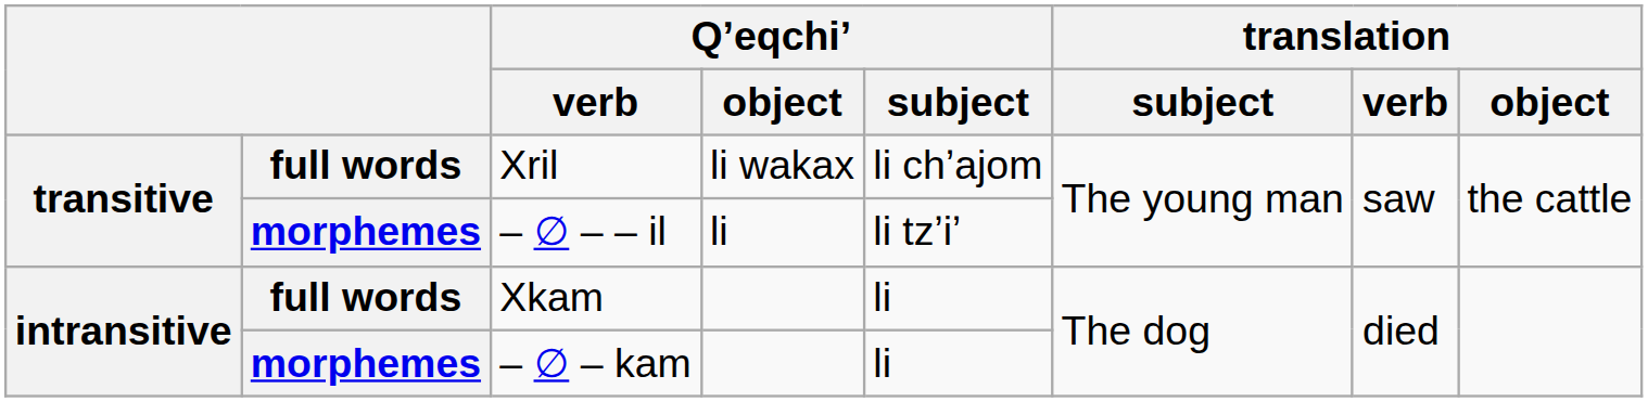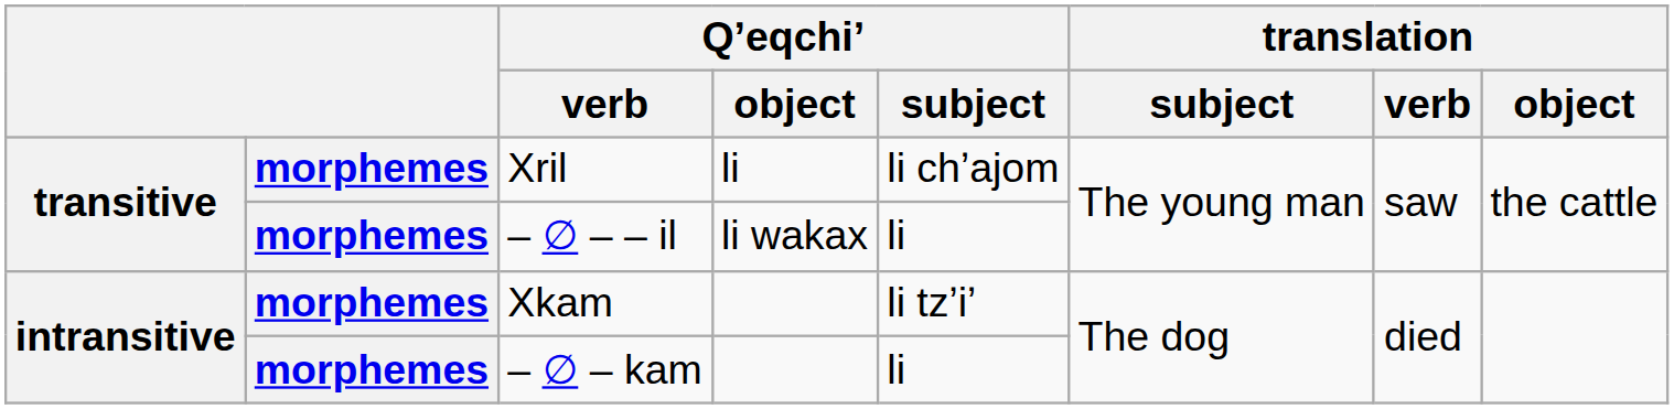 <table class="wikitable">
 <tr>
 <th colspan="2" rowspan="2"></th>
 <th colspan="3">Qʼeqchiʼ</th>
 <th colspan="3">translation</th>
 </tr>
 <tr>
 <th>verb</th>
 <th>object</th>
 <th>subject</th>
 <th>subject</th>
 <th>verb</th>
 <th>object</th>
 </tr>
 <tr>
 <th rowspan="2">transitive</th>
-<th>full words</th>
+<th><a href='#'>morphemes</a></th>
 <td>Xril</td>
-<td>li wakax</td>
+<td>li </td>
 <td>li chʼajom</td>
 <td rowspan="2">The young man</td>
 <td rowspan="2">saw</td>
 <td rowspan="2">the cattle</td>
 </tr>
 <tr>
 <th><a href='#'>morphemes</a></th>
 <td> – <a href='#'>∅</a> –  – il</td>
+<td>li wakax</td>
 <td>li </td>
-<td>li tzʼiʼ</td>
 </tr>
 <tr>
 <th rowspan="2">intransitive</th>
-<th>full words</th>
+<th><a href='#'>morphemes</a></th>
 <td>Xkam</td>
 <td></td>
-<td>li </td>
+<td>li tzʼiʼ</td>
 <td rowspan="2">The dog</td>
 <td rowspan="2">died</td>
 <td rowspan="2"></td>
 </tr>
 <tr>
 <th><a href='#'>morphemes</a></th>
 <td> – <a href='#'>∅</a> – kam</td>
 <td></td>
 <td>li </td>
 </tr>
 </table>
